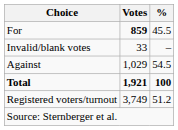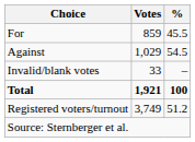 <table class=wikitable style=text-align:right>
 <tr>
 <th>Choice</th>
 <th>Votes</th>
 <th>%</th>
 </tr>
 <tr>
 <td align=left>For</td>
-<td><strong>859</strong></td>
+<td>859</td>
 <td>45.5</td>
+</tr>
+<tr>
+<td align=left>Against</td>
+<td>1,029</td>
+<td>54.5</td>
 </tr>
 <tr>
 <td align=left>Invalid/blank votes</td>
 <td>33</td>
 <td>–</td>
-</tr>
-<tr>
-<td align=left>Against</td>
-<td>1,029</td>
-<td>54.5</td>
 </tr>
 <tr>
 <td align=left><strong>Total</strong></td>
 <td><strong>1,921</strong></td>
 <td><strong>100</strong></td>
 </tr>
 <tr>
 <td align=left>Registered voters/turnout</td>
 <td>3,749</td>
 <td>51.2</td>
 </tr>
 <tr>
 <td align=left colspan=3>Source: Sternberger et al.</td>
 </tr>
 </table>
